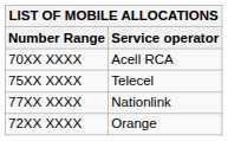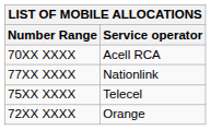 <table class="wikitable" border=1>
 <tr>
 <th colspan="2">LIST OF MOBILE ALLOCATIONS</th>
 </tr>
 <tr>
 <th>Number Range</th>
 <th>Service operator</th>
 </tr>
 <tr>
 <td>70XX XXXX</td>
 <td>Acell RCA</td>
 </tr>
 <tr>
+<td>77XX XXXX</td>
+<td>Nationlink</td>
+</tr>
+<tr>
 <td>75XX XXXX</td>
 <td>Telecel</td>
-</tr>
-<tr>
-<td>77XX XXXX</td>
-<td>Nationlink</td>
 </tr>
 <tr>
 <td>72XX XXXX</td>
 <td>Orange</td>
 </tr>
 </table>
